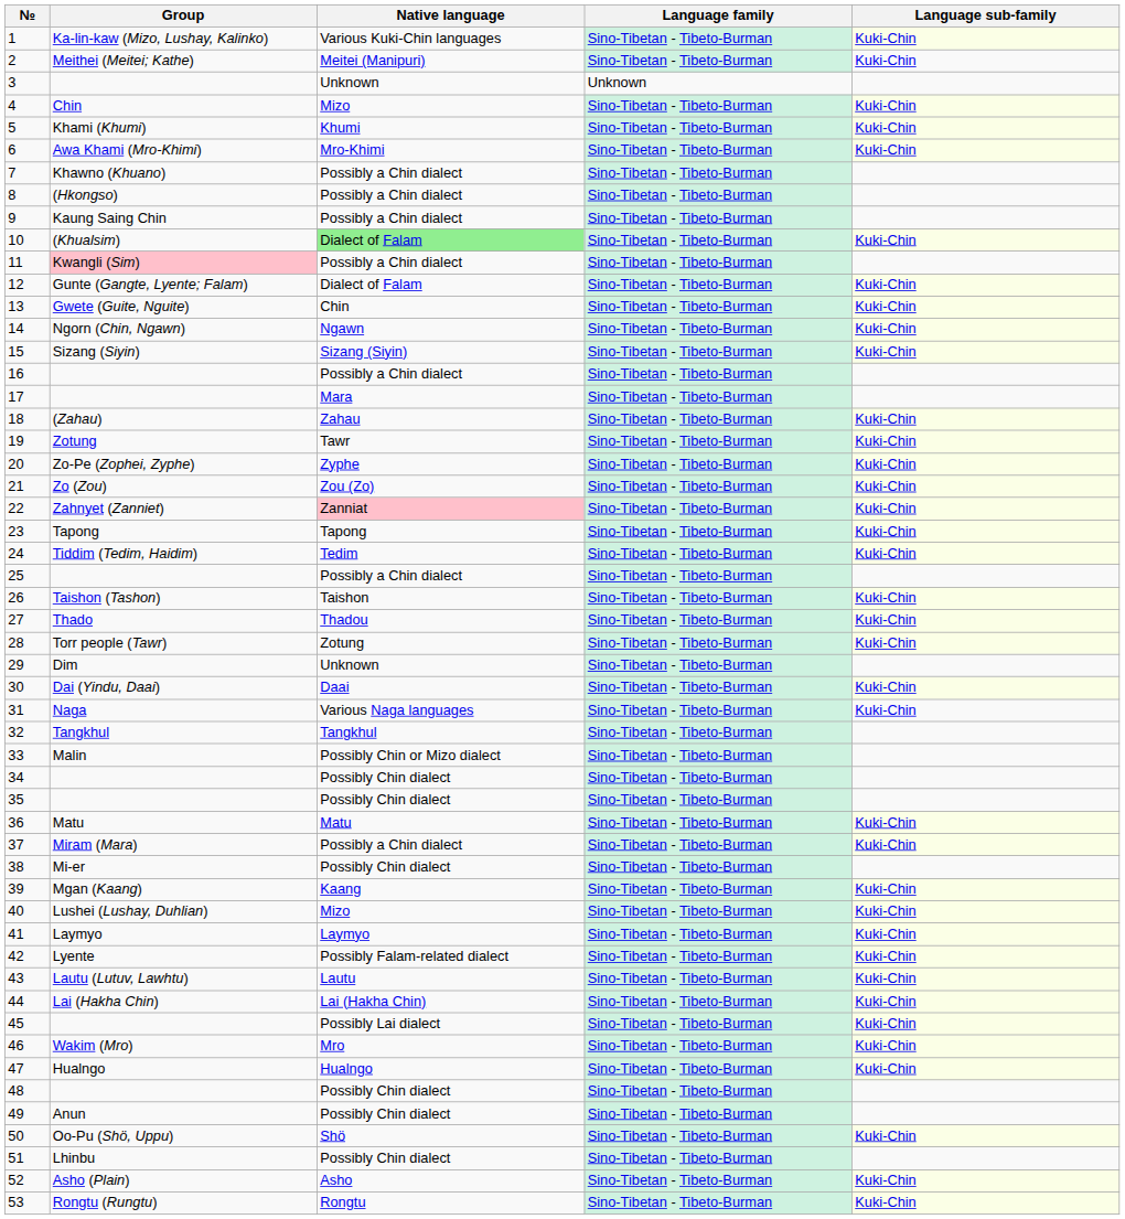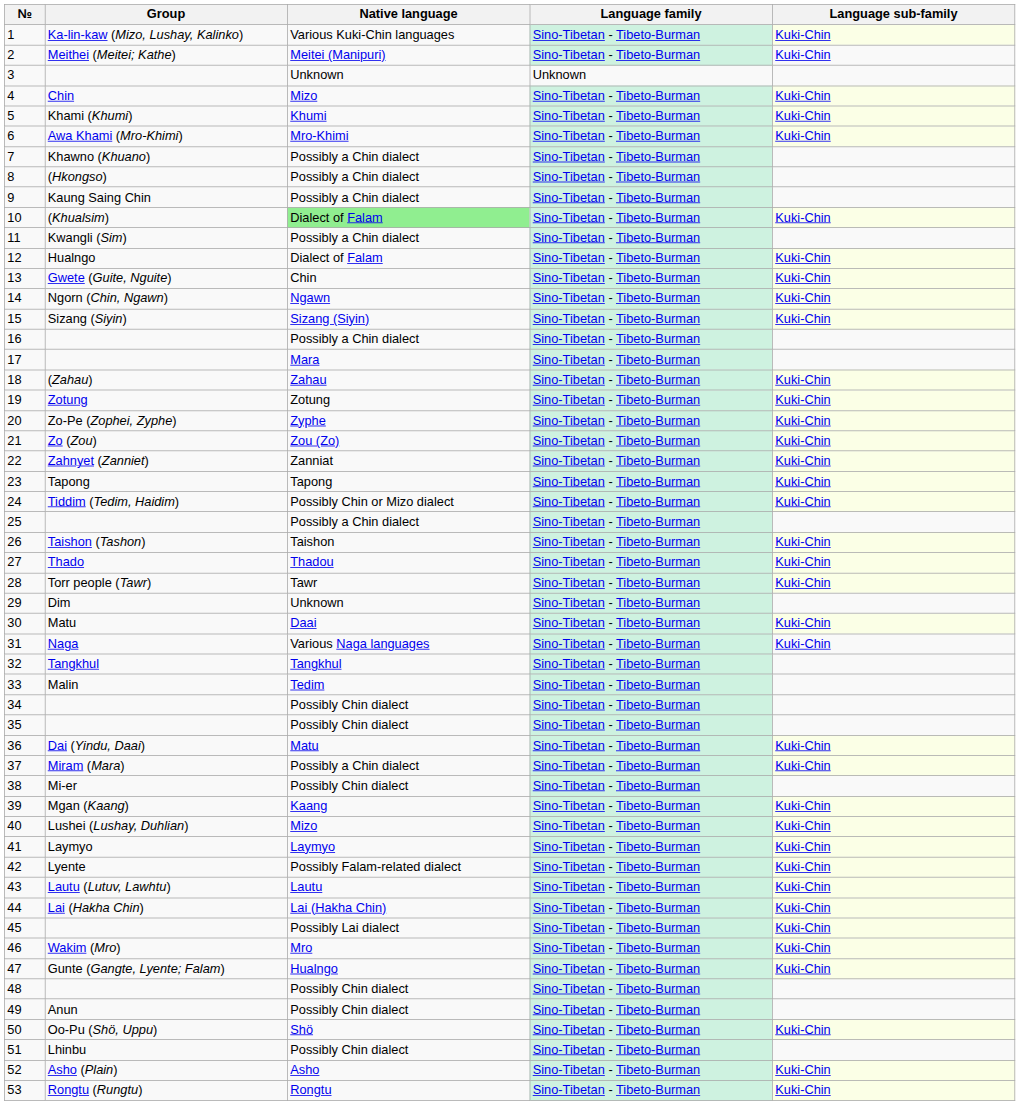 <table class="wikitable sortable" width="100%">
 <tr>
 <th width="4%">№</th>
 <th width="24%">Group</th>
 <th width="24%">Native language</th>
 <th width="24%">Language family</th>
 <th width="24%">Language sub-family</th>
 </tr>
 <tr>
 <td>1</td>
 <td><a href='#'>Ka-lin-kaw</a> (<em>Mizo, Lushay, Kalinko</em>)</td>
 <td>Various Kuki-Chin languages</td>
 <td style="background:#CEF2E0;"><a href='#'>Sino-Tibetan</a> - <a href='#'>Tibeto-Burman</a></td>
 <td style="background:#FBFFE6;"><a href='#'>Kuki-Chin</a></td>
 </tr>
 <tr>
 <td>2</td>
 <td><a href='#'>Meithei</a> (<em>Meitei; Kathe</em>)</td>
 <td><a href='#'>Meitei (Manipuri)</a></td>
 <td style="background:#CEF2E0;"><a href='#'>Sino-Tibetan</a> - <a href='#'>Tibeto-Burman</a></td>
 <td><a href='#'>Kuki-Chin</a></td>
 </tr>
 <tr>
 <td>3</td>
 <td></td>
 <td>Unknown</td>
 <td>Unknown</td>
 <td></td>
 </tr>
 <tr>
 <td>4</td>
 <td><a href='#'>Chin</a></td>
 <td><a href='#'>Mizo</a></td>
 <td style="background:#CEF2E0;"><a href='#'>Sino-Tibetan</a> - <a href='#'>Tibeto-Burman</a></td>
 <td style="background:#FBFFE6;"><a href='#'>Kuki-Chin</a></td>
 </tr>
 <tr>
 <td>5</td>
 <td>Khami (<em>Khumi</em>)</td>
 <td><a href='#'>Khumi</a></td>
 <td style="background:#CEF2E0;"><a href='#'>Sino-Tibetan</a> - <a href='#'>Tibeto-Burman</a></td>
 <td style="background:#FBFFE6;"><a href='#'>Kuki-Chin</a></td>
 </tr>
 <tr>
 <td>6</td>
 <td><a href='#'>Awa Khami</a> (<em>Mro-Khimi</em>)</td>
 <td><a href='#'>Mro-Khimi</a></td>
 <td style="background:#CEF2E0;"><a href='#'>Sino-Tibetan</a> - <a href='#'>Tibeto-Burman</a></td>
 <td style="background:#FBFFE6;"><a href='#'>Kuki-Chin</a></td>
 </tr>
 <tr>
 <td>7</td>
 <td>Khawno (<em>Khuano</em>)</td>
 <td>Possibly a Chin dialect</td>
 <td style="background:#CEF2E0;"><a href='#'>Sino-Tibetan</a> - <a href='#'>Tibeto-Burman</a></td>
 <td></td>
 </tr>
 <tr>
 <td>8</td>
 <td> (<em>Hkongso</em>)</td>
 <td>Possibly a Chin dialect</td>
 <td style="background:#CEF2E0;"><a href='#'>Sino-Tibetan</a> - <a href='#'>Tibeto-Burman</a></td>
 <td></td>
 </tr>
 <tr>
 <td>9</td>
 <td>Kaung Saing Chin</td>
 <td>Possibly a Chin dialect</td>
 <td style="background:#CEF2E0;"><a href='#'>Sino-Tibetan</a> - <a href='#'>Tibeto-Burman</a></td>
 <td></td>
 </tr>
 <tr>
 <td>10</td>
 <td> (<em>Khualsim</em>)</td>
 <td style="background: lightgreen;">Dialect of <a href='#'>Falam</a></td>
 <td style="background:#CEF2E0;"><a href='#'>Sino-Tibetan</a> - <a href='#'>Tibeto-Burman</a></td>
 <td style="background:#FBFFE6;"><a href='#'>Kuki-Chin</a></td>
 </tr>
 <tr>
 <td>11</td>
-<td style="background: pink;">Kwangli (<em>Sim</em>)</td>
+<td>Kwangli (<em>Sim</em>)</td>
 <td>Possibly a Chin dialect</td>
 <td style="background:#CEF2E0;"><a href='#'>Sino-Tibetan</a> - <a href='#'>Tibeto-Burman</a></td>
 <td></td>
 </tr>
 <tr>
 <td>12</td>
-<td>Gunte (<em>Gangte, Lyente; Falam</em>)</td>
+<td>Hualngo</td>
 <td>Dialect of <a href='#'>Falam</a></td>
 <td style="background:#CEF2E0;"><a href='#'>Sino-Tibetan</a> - <a href='#'>Tibeto-Burman</a></td>
 <td style="background:#FBFFE6;"><a href='#'>Kuki-Chin</a></td>
 </tr>
 <tr>
 <td>13</td>
 <td><a href='#'>Gwete</a> (<em>Guite, Nguite</em>)</td>
 <td>Chin</td>
 <td style="background:#CEF2E0;"><a href='#'>Sino-Tibetan</a> - <a href='#'>Tibeto-Burman</a></td>
 <td style="background:#FBFFE6;"><a href='#'>Kuki-Chin</a></td>
 </tr>
 <tr>
 <td>14</td>
 <td>Ngorn (<em>Chin, Ngawn</em>)</td>
 <td><a href='#'>Ngawn</a></td>
 <td style="background:#CEF2E0;"><a href='#'>Sino-Tibetan</a> - <a href='#'>Tibeto-Burman</a></td>
 <td style="background:#FBFFE6;"><a href='#'>Kuki-Chin</a></td>
 </tr>
 <tr>
 <td>15</td>
 <td>Sizang (<em>Siyin</em>)</td>
 <td><a href='#'>Sizang (Siyin)</a></td>
 <td style="background:#CEF2E0;"><a href='#'>Sino-Tibetan</a> - <a href='#'>Tibeto-Burman</a></td>
 <td style="background:#FBFFE6;"><a href='#'>Kuki-Chin</a></td>
 </tr>
 <tr>
 <td>16</td>
 <td></td>
 <td>Possibly a Chin dialect</td>
 <td style="background:#CEF2E0;"><a href='#'>Sino-Tibetan</a> - <a href='#'>Tibeto-Burman</a></td>
 <td></td>
 </tr>
 <tr>
 <td>17</td>
 <td></td>
 <td><a href='#'>Mara</a></td>
 <td style="background:#CEF2E0;"><a href='#'>Sino-Tibetan</a> - <a href='#'>Tibeto-Burman</a></td>
 <td></td>
 </tr>
 <tr>
 <td>18</td>
 <td> (<em>Zahau</em>)</td>
 <td><a href='#'>Zahau</a></td>
 <td style="background:#CEF2E0;"><a href='#'>Sino-Tibetan</a> - <a href='#'>Tibeto-Burman</a></td>
 <td style="background:#FBFFE6;"><a href='#'>Kuki-Chin</a></td>
 </tr>
 <tr>
 <td>19</td>
 <td><a href='#'>Zotung</a></td>
-<td>Tawr</td>
+<td>Zotung</td>
 <td style="background:#CEF2E0;"><a href='#'>Sino-Tibetan</a> - <a href='#'>Tibeto-Burman</a></td>
 <td style="background:#FBFFE6;"><a href='#'>Kuki-Chin</a></td>
 </tr>
 <tr>
 <td>20</td>
 <td>Zo-Pe (<em>Zophei, Zyphe</em>)</td>
 <td><a href='#'>Zyphe</a></td>
 <td style="background:#CEF2E0;"><a href='#'>Sino-Tibetan</a> - <a href='#'>Tibeto-Burman</a></td>
 <td style="background:#FBFFE6;"><a href='#'>Kuki-Chin</a></td>
 </tr>
 <tr>
 <td>21</td>
 <td><a href='#'>Zo</a> (<em>Zou</em>)</td>
 <td><a href='#'>Zou (Zo)</a></td>
 <td style="background:#CEF2E0;"><a href='#'>Sino-Tibetan</a> - <a href='#'>Tibeto-Burman</a></td>
 <td style="background:#FBFFE6;"><a href='#'>Kuki-Chin</a></td>
 </tr>
 <tr>
 <td>22</td>
 <td><a href='#'>Zahnyet</a> (<em>Zanniet</em>)</td>
-<td style="background: pink;">Zanniat</td>
+<td>Zanniat</td>
 <td style="background:#CEF2E0;"><a href='#'>Sino-Tibetan</a> - <a href='#'>Tibeto-Burman</a></td>
 <td style="background:#FBFFE6;"><a href='#'>Kuki-Chin</a></td>
 </tr>
 <tr>
 <td>23</td>
 <td>Tapong</td>
 <td>Tapong</td>
 <td style="background:#CEF2E0;"><a href='#'>Sino-Tibetan</a> - <a href='#'>Tibeto-Burman</a></td>
 <td style="background:#FBFFE6;"><a href='#'>Kuki-Chin</a></td>
 </tr>
 <tr>
 <td>24</td>
 <td><a href='#'>Tiddim</a> (<em>Tedim, Haidim</em>)</td>
-<td><a href='#'>Tedim</a></td>
+<td>Possibly Chin or Mizo dialect</td>
 <td style="background:#CEF2E0;"><a href='#'>Sino-Tibetan</a> - <a href='#'>Tibeto-Burman</a></td>
 <td style="background:#FBFFE6;"><a href='#'>Kuki-Chin</a></td>
 </tr>
 <tr>
 <td>25</td>
 <td></td>
 <td>Possibly a Chin dialect</td>
 <td style="background:#CEF2E0;"><a href='#'>Sino-Tibetan</a> - <a href='#'>Tibeto-Burman</a></td>
 <td></td>
 </tr>
 <tr>
 <td>26</td>
 <td><a href='#'>Taishon</a> (<em>Tashon</em>)</td>
 <td>Taishon</td>
 <td style="background:#CEF2E0;"><a href='#'>Sino-Tibetan</a> - <a href='#'>Tibeto-Burman</a></td>
 <td style="background:#FBFFE6;"><a href='#'>Kuki-Chin</a></td>
 </tr>
 <tr>
 <td>27</td>
 <td><a href='#'>Thado</a></td>
 <td><a href='#'>Thadou</a></td>
 <td style="background:#CEF2E0;"><a href='#'>Sino-Tibetan</a> - <a href='#'>Tibeto-Burman</a></td>
 <td style="background:#FBFFE6;"><a href='#'>Kuki-Chin</a></td>
 </tr>
 <tr>
 <td>28</td>
 <td>Torr people (<em>Tawr</em>)</td>
-<td>Zotung</td>
+<td>Tawr</td>
 <td style="background:#CEF2E0;"><a href='#'>Sino-Tibetan</a> - <a href='#'>Tibeto-Burman</a></td>
 <td style="background:#FBFFE6;"><a href='#'>Kuki-Chin</a></td>
 </tr>
 <tr>
 <td>29</td>
 <td>Dim</td>
 <td>Unknown</td>
 <td style="background:#CEF2E0;"><a href='#'>Sino-Tibetan</a> - <a href='#'>Tibeto-Burman</a></td>
 <td></td>
 </tr>
 <tr>
 <td>30</td>
-<td><a href='#'>Dai</a> (<em>Yindu, Daai</em>)</td>
+<td>Matu</td>
 <td><a href='#'>Daai</a></td>
 <td style="background:#CEF2E0;"><a href='#'>Sino-Tibetan</a> - <a href='#'>Tibeto-Burman</a></td>
 <td style="background:#FBFFE6;"><a href='#'>Kuki-Chin</a></td>
 </tr>
 <tr>
 <td>31</td>
 <td><a href='#'>Naga</a></td>
 <td>Various <a href='#'>Naga languages</a></td>
 <td style="background:#CEF2E0;"><a href='#'>Sino-Tibetan</a> - <a href='#'>Tibeto-Burman</a></td>
 <td><a href='#'>Kuki-Chin</a></td>
 </tr>
 <tr>
 <td>32</td>
 <td><a href='#'>Tangkhul</a></td>
 <td><a href='#'>Tangkhul</a></td>
 <td style="background:#CEF2E0;"><a href='#'>Sino-Tibetan</a> - <a href='#'>Tibeto-Burman</a></td>
 <td></td>
 </tr>
 <tr>
 <td>33</td>
 <td>Malin</td>
-<td>Possibly Chin or Mizo dialect</td>
+<td><a href='#'>Tedim</a></td>
 <td style="background:#CEF2E0;"><a href='#'>Sino-Tibetan</a> - <a href='#'>Tibeto-Burman</a></td>
 <td></td>
 </tr>
 <tr>
 <td>34</td>
 <td></td>
 <td>Possibly Chin dialect</td>
 <td style="background:#CEF2E0;"><a href='#'>Sino-Tibetan</a> - <a href='#'>Tibeto-Burman</a></td>
 <td></td>
 </tr>
 <tr>
 <td>35</td>
 <td></td>
 <td>Possibly Chin dialect</td>
 <td style="background:#CEF2E0;"><a href='#'>Sino-Tibetan</a> - <a href='#'>Tibeto-Burman</a></td>
 <td></td>
 </tr>
 <tr>
 <td>36</td>
-<td>Matu</td>
+<td><a href='#'>Dai</a> (<em>Yindu, Daai</em>)</td>
 <td><a href='#'>Matu</a></td>
 <td style="background:#CEF2E0;"><a href='#'>Sino-Tibetan</a> - <a href='#'>Tibeto-Burman</a></td>
 <td style="background:#FBFFE6;"><a href='#'>Kuki-Chin</a></td>
 </tr>
 <tr>
 <td>37</td>
 <td><a href='#'>Miram</a> (<em>Mara</em>)</td>
 <td>Possibly a Chin dialect</td>
 <td style="background:#CEF2E0;"><a href='#'>Sino-Tibetan</a> - <a href='#'>Tibeto-Burman</a></td>
 <td style="background:#FBFFE6;"><a href='#'>Kuki-Chin</a></td>
 </tr>
 <tr>
 <td>38</td>
 <td>Mi-er</td>
 <td>Possibly Chin dialect</td>
 <td style="background:#CEF2E0;"><a href='#'>Sino-Tibetan</a> - <a href='#'>Tibeto-Burman</a></td>
 <td></td>
 </tr>
 <tr>
 <td>39</td>
 <td>Mgan (<em>Kaang</em>)</td>
 <td><a href='#'>Kaang</a></td>
 <td style="background:#CEF2E0;"><a href='#'>Sino-Tibetan</a> - <a href='#'>Tibeto-Burman</a></td>
 <td style="background:#FBFFE6;"><a href='#'>Kuki-Chin</a></td>
 </tr>
 <tr>
 <td>40</td>
 <td>Lushei (<em>Lushay, Duhlian</em>)</td>
 <td><a href='#'>Mizo</a></td>
 <td style="background:#CEF2E0;"><a href='#'>Sino-Tibetan</a> - <a href='#'>Tibeto-Burman</a></td>
 <td style="background:#FBFFE6;"><a href='#'>Kuki-Chin</a></td>
 </tr>
 <tr>
 <td>41</td>
 <td>Laymyo</td>
 <td><a href='#'>Laymyo</a></td>
 <td style="background:#CEF2E0;"><a href='#'>Sino-Tibetan</a> - <a href='#'>Tibeto-Burman</a></td>
 <td style="background:#FBFFE6;"><a href='#'>Kuki-Chin</a></td>
 </tr>
 <tr>
 <td>42</td>
 <td>Lyente</td>
 <td>Possibly Falam-related dialect</td>
 <td style="background:#CEF2E0;"><a href='#'>Sino-Tibetan</a> - <a href='#'>Tibeto-Burman</a></td>
 <td style="background:#FBFFE6;"><a href='#'>Kuki-Chin</a></td>
 </tr>
 <tr>
 <td>43</td>
 <td><a href='#'>Lautu</a> (<em>Lutuv, Lawhtu</em>)</td>
 <td><a href='#'>Lautu</a></td>
 <td style="background:#CEF2E0;"><a href='#'>Sino-Tibetan</a> - <a href='#'>Tibeto-Burman</a></td>
 <td style="background:#FBFFE6;"><a href='#'>Kuki-Chin</a></td>
 </tr>
 <tr>
 <td>44</td>
 <td><a href='#'>Lai</a> (<em>Hakha Chin</em>)</td>
 <td><a href='#'>Lai (Hakha Chin)</a></td>
 <td style="background:#CEF2E0;"><a href='#'>Sino-Tibetan</a> - <a href='#'>Tibeto-Burman</a></td>
 <td style="background:#FBFFE6;"><a href='#'>Kuki-Chin</a></td>
 </tr>
 <tr>
 <td>45</td>
 <td></td>
 <td>Possibly Lai dialect</td>
 <td style="background:#CEF2E0;"><a href='#'>Sino-Tibetan</a> - <a href='#'>Tibeto-Burman</a></td>
 <td style="background:#FBFFE6;"><a href='#'>Kuki-Chin</a></td>
 </tr>
 <tr>
 <td>46</td>
 <td><a href='#'>Wakim</a> (<em>Mro</em>)</td>
 <td><a href='#'>Mro</a></td>
 <td style="background:#CEF2E0;"><a href='#'>Sino-Tibetan</a> - <a href='#'>Tibeto-Burman</a></td>
 <td style="background:#FBFFE6;"><a href='#'>Kuki-Chin</a></td>
 </tr>
 <tr>
 <td>47</td>
-<td>Hualngo</td>
+<td>Gunte (<em>Gangte, Lyente; Falam</em>)</td>
 <td><a href='#'>Hualngo</a></td>
 <td style="background:#CEF2E0;"><a href='#'>Sino-Tibetan</a> - <a href='#'>Tibeto-Burman</a></td>
 <td style="background:#FBFFE6;"><a href='#'>Kuki-Chin</a></td>
 </tr>
 <tr>
 <td>48</td>
 <td></td>
 <td>Possibly Chin dialect</td>
 <td style="background:#CEF2E0;"><a href='#'>Sino-Tibetan</a> - <a href='#'>Tibeto-Burman</a></td>
 <td></td>
 </tr>
 <tr>
 <td>49</td>
 <td>Anun</td>
 <td>Possibly Chin dialect</td>
 <td style="background:#CEF2E0;"><a href='#'>Sino-Tibetan</a> - <a href='#'>Tibeto-Burman</a></td>
 <td></td>
 </tr>
 <tr>
 <td>50</td>
 <td>Oo-Pu (<em>Shö, Uppu</em>)</td>
 <td><a href='#'>Shö</a></td>
 <td style="background:#CEF2E0;"><a href='#'>Sino-Tibetan</a> - <a href='#'>Tibeto-Burman</a></td>
 <td style="background:#FBFFE6;"><a href='#'>Kuki-Chin</a></td>
 </tr>
 <tr>
 <td>51</td>
 <td>Lhinbu</td>
 <td>Possibly Chin dialect</td>
 <td style="background:#CEF2E0;"><a href='#'>Sino-Tibetan</a> - <a href='#'>Tibeto-Burman</a></td>
 <td></td>
 </tr>
 <tr>
 <td>52</td>
 <td><a href='#'>Asho</a> (<em>Plain</em>)</td>
 <td><a href='#'>Asho</a></td>
 <td style="background:#CEF2E0;"><a href='#'>Sino-Tibetan</a> - <a href='#'>Tibeto-Burman</a></td>
 <td style="background:#FBFFE6;"><a href='#'>Kuki-Chin</a></td>
 </tr>
 <tr>
 <td>53</td>
 <td><a href='#'>Rongtu</a> (<em>Rungtu</em>)</td>
 <td><a href='#'>Rongtu</a></td>
 <td style="background:#CEF2E0;"><a href='#'>Sino-Tibetan</a> - <a href='#'>Tibeto-Burman</a></td>
 <td style="background:#FBFFE6;"><a href='#'>Kuki-Chin</a></td>
 </tr>
 </table>
